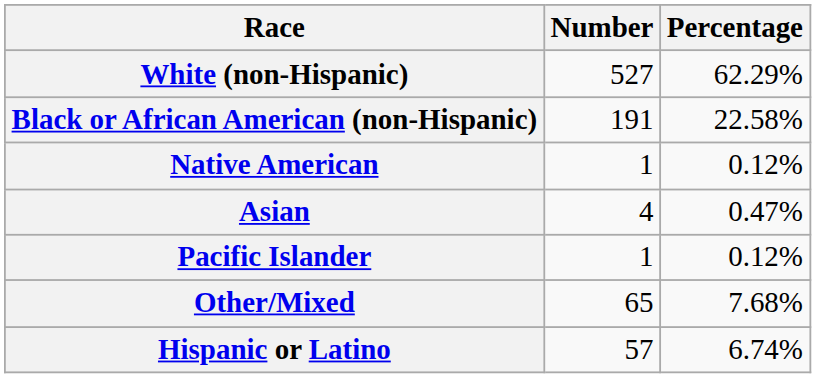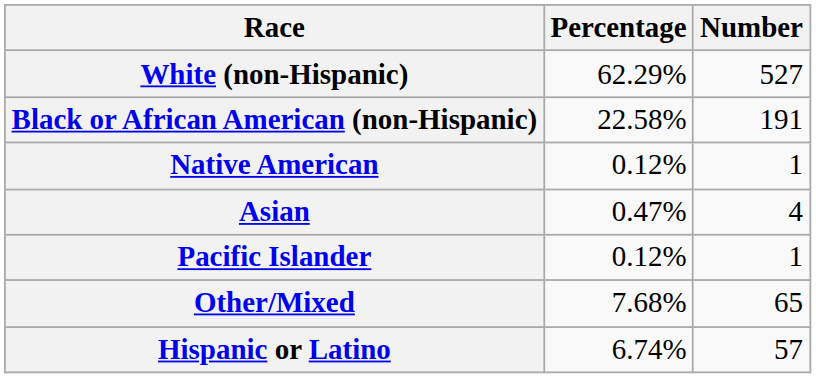 <table class="wikitable" style="text-align:right">
 <tr>
 <th scope="col">Race</th>
+<th scope="col">Percentage</th>
 <th scope="col">Number</th>
-<th scope="col">Percentage</th>
 </tr>
 <tr>
 <th scope="row"><a href='#'>White</a> (non-Hispanic)</th>
+<td>62.29%</td>
 <td>527</td>
-<td>62.29%</td>
 </tr>
 <tr>
 <th scope="row"><a href='#'>Black or African American</a> (non-Hispanic)</th>
+<td>22.58%</td>
 <td>191</td>
-<td>22.58%</td>
 </tr>
 <tr>
 <th scope="row"><a href='#'>Native American</a></th>
+<td>0.12%</td>
 <td>1</td>
-<td>0.12%</td>
 </tr>
 <tr>
 <th scope="row"><a href='#'>Asian</a></th>
+<td>0.47%</td>
 <td>4</td>
-<td>0.47%</td>
 </tr>
 <tr>
 <th scope="row"><a href='#'>Pacific Islander</a></th>
+<td>0.12%</td>
 <td>1</td>
-<td>0.12%</td>
 </tr>
 <tr>
 <th scope="row"><a href='#'>Other/Mixed</a></th>
+<td>7.68%</td>
 <td>65</td>
-<td>7.68%</td>
 </tr>
 <tr>
 <th scope="row"><a href='#'>Hispanic</a> or <a href='#'>Latino</a></th>
+<td>6.74%</td>
 <td>57</td>
-<td>6.74%</td>
 </tr>
 </table>
